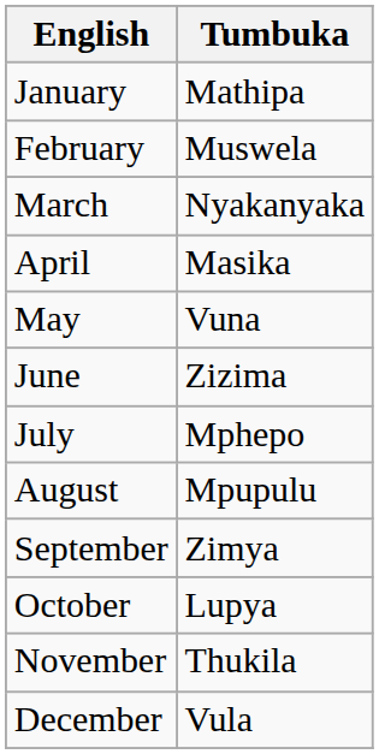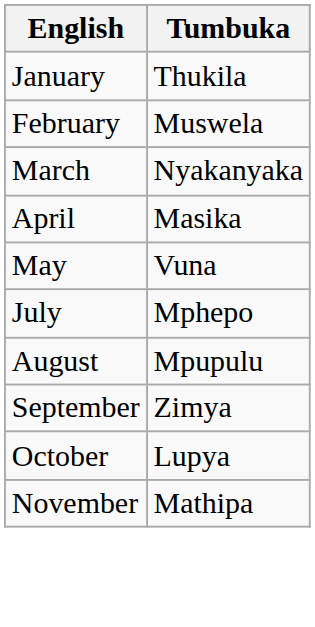 <table class="wikitable">
 <tr>
 <th>English</th>
 <th>Tumbuka</th>
 </tr>
 <tr>
 <td>January</td>
-<td>Mathipa</td>
+<td>Thukila</td>
 </tr>
 <tr>
 <td>February</td>
 <td>Muswela</td>
 </tr>
 <tr>
 <td>March</td>
 <td>Nyakanyaka</td>
 </tr>
 <tr>
 <td>April</td>
 <td>Masika</td>
 </tr>
 <tr>
 <td>May</td>
 <td>Vuna</td>
-</tr>
-<tr>
-<td>June</td>
-<td>Zizima</td>
 </tr>
 <tr>
 <td>July</td>
 <td>Mphepo</td>
 </tr>
 <tr>
 <td>August</td>
 <td>Mpupulu</td>
 </tr>
 <tr>
 <td>September</td>
 <td>Zimya</td>
 </tr>
 <tr>
 <td>October</td>
 <td>Lupya</td>
 </tr>
 <tr>
 <td>November</td>
-<td>Thukila</td>
-</tr>
-<tr>
-<td>December</td>
-<td>Vula</td>
+<td>Mathipa</td>
 </tr>
 </table>
